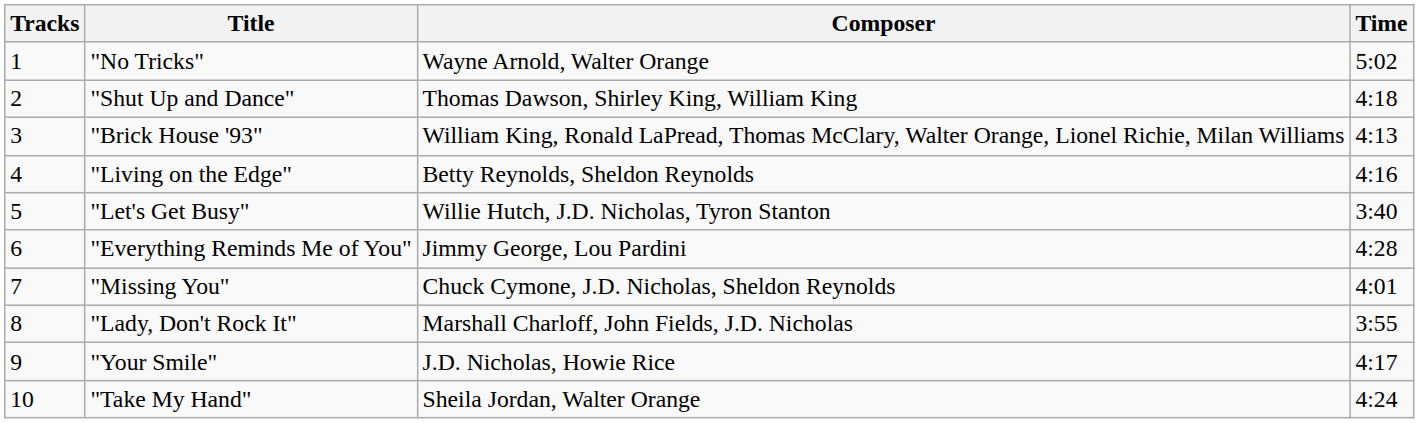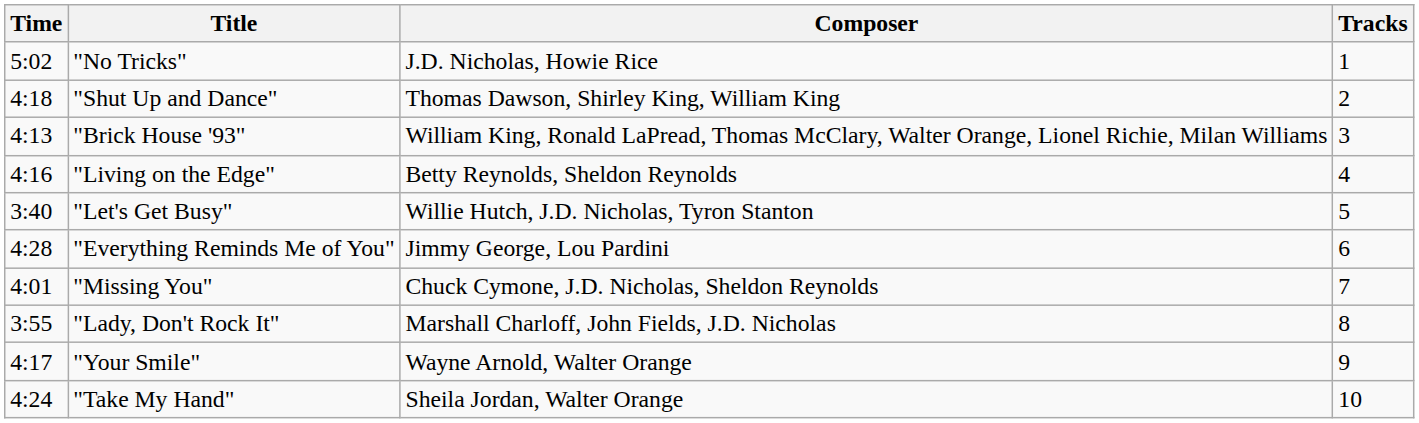 <table class="wikitable">
 <tr>
-<th scope="col">Tracks</th>
+<th scope="col">Time</th>
 <th scope="col">Title</th>
 <th scope="col">Composer</th>
-<th scope="col">Time</th>
+<th scope="col">Tracks</th>
 </tr>
 <tr>
+<td>5:02</td>
+<td scope="row">"No Tricks"</td>
+<td>J.D. Nicholas, Howie Rice</td>
 <td>1</td>
-<td scope="row">"No Tricks"</td>
-<td>Wayne Arnold, Walter Orange</td>
-<td>5:02</td>
 </tr>
 <tr>
-<td>2</td>
+<td>4:18</td>
 <td scope="row">"Shut Up and Dance"</td>
 <td>Thomas Dawson, Shirley King, William King</td>
-<td>4:18</td>
+<td>2</td>
 </tr>
 <tr>
-<td>3</td>
+<td>4:13</td>
 <td scope="row">"Brick House '93"</td>
 <td>William King, Ronald LaPread, Thomas McClary, Walter Orange, Lionel Richie, Milan Williams</td>
-<td>4:13</td>
+<td>3</td>
 </tr>
 <tr>
-<td>4</td>
+<td>4:16</td>
 <td scope="row">"Living on the Edge"</td>
 <td>Betty Reynolds, Sheldon Reynolds</td>
-<td>4:16</td>
+<td>4</td>
 </tr>
 <tr>
-<td>5</td>
+<td>3:40</td>
 <td scope="row">"Let's Get Busy"</td>
 <td>Willie Hutch, J.D. Nicholas, Tyron Stanton</td>
-<td>3:40</td>
+<td>5</td>
 </tr>
 <tr>
-<td>6</td>
+<td>4:28</td>
 <td scope="row">"Everything Reminds Me of You"</td>
 <td>Jimmy George, Lou Pardini</td>
-<td>4:28</td>
+<td>6</td>
 </tr>
 <tr>
-<td>7</td>
+<td>4:01</td>
 <td scope="row">"Missing You"</td>
 <td>Chuck Cymone, J.D. Nicholas, Sheldon Reynolds</td>
-<td>4:01</td>
+<td>7</td>
 </tr>
 <tr>
-<td>8</td>
+<td>3:55</td>
 <td scope="row">"Lady, Don't Rock It"</td>
 <td>Marshall Charloff, John Fields, J.D. Nicholas</td>
-<td>3:55</td>
+<td>8</td>
 </tr>
 <tr>
+<td>4:17</td>
+<td scope="row">"Your Smile"</td>
+<td>Wayne Arnold, Walter Orange</td>
 <td>9</td>
-<td scope="row">"Your Smile"</td>
-<td>J.D. Nicholas, Howie Rice</td>
-<td>4:17</td>
 </tr>
 <tr>
-<td>10</td>
+<td>4:24</td>
 <td scope="row">"Take My Hand"</td>
 <td>Sheila Jordan, Walter Orange</td>
-<td>4:24</td>
+<td>10</td>
 </tr>
 </table>
